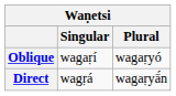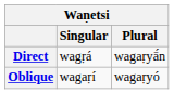 <table class="wikitable">
 <tr>
 <th colspan="3">Waṇetsi</th>
 </tr>
 <tr>
 <th></th>
 <th>Singular</th>
 <th>Plural</th>
 </tr>
 <tr>
+<th><strong><a href='#'>Direct</a></strong></th>
+<td>wagṛá</td>
+<td>wagaṛyā́n</td>
+</tr>
+<tr>
 <th><strong><a href='#'>Oblique</a></strong></th>
 <td>wagaṛí</td>
 <td>wagaṛyó</td>
 </tr>
-<tr>
-<th><strong><a href='#'>Direct</a></strong></th>
-<td>wagṛá</td>
-<td>wagaṛyā́n</td>
-</tr>
 </table>
